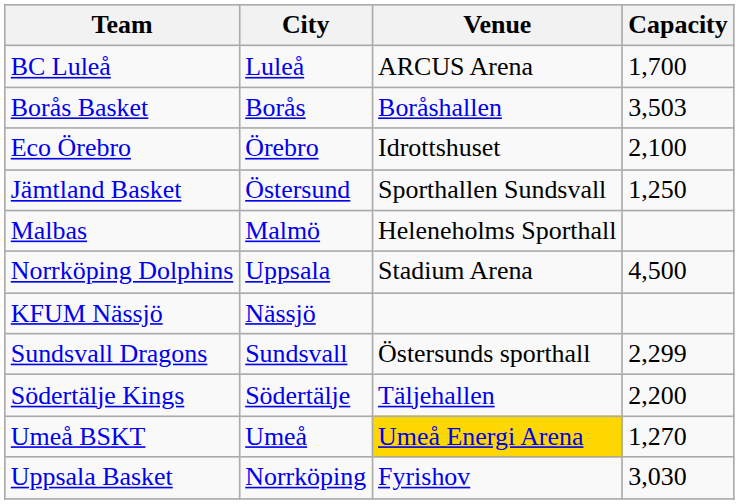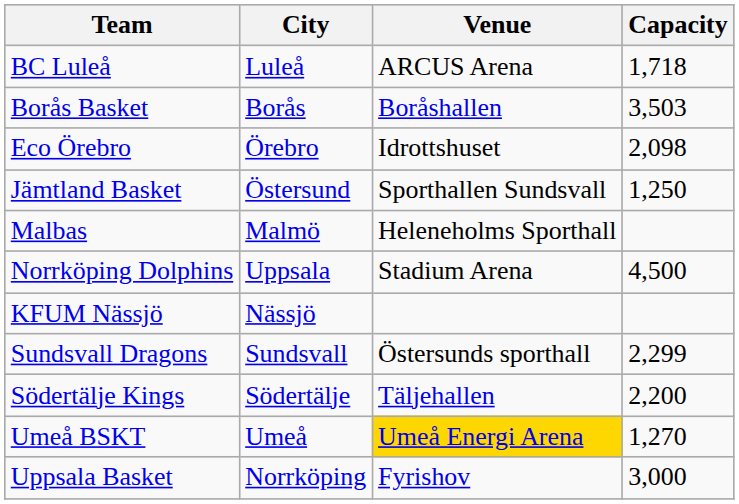 <table class="wikitable sortable">
 <tr>
 <th>Team</th>
 <th>City</th>
 <th>Venue</th>
 <th>Capacity</th>
 </tr>
 <tr>
 <td><a href='#'>BC Luleå</a></td>
 <td><a href='#'>Luleå</a></td>
 <td>ARCUS Arena</td>
-<td>1,700</td>
+<td>1,718</td>
 </tr>
 <tr>
 <td><a href='#'>Borås Basket</a></td>
 <td><a href='#'>Borås</a></td>
 <td><a href='#'>Boråshallen</a></td>
 <td>3,503</td>
 </tr>
 <tr>
 <td><a href='#'>Eco Örebro</a></td>
 <td><a href='#'>Örebro</a></td>
 <td>Idrottshuset</td>
-<td>2,100</td>
+<td>2,098</td>
 </tr>
 <tr>
 <td><a href='#'>Jämtland Basket</a></td>
 <td><a href='#'>Östersund</a></td>
 <td>Sporthallen Sundsvall</td>
 <td>1,250</td>
 </tr>
 <tr>
 <td><a href='#'>Malbas</a></td>
 <td><a href='#'>Malmö</a></td>
 <td>Heleneholms Sporthall</td>
 <td></td>
 </tr>
 <tr>
 <td><a href='#'>Norrköping Dolphins</a></td>
 <td><a href='#'>Uppsala</a></td>
 <td>Stadium Arena</td>
 <td>4,500</td>
 </tr>
 <tr>
 <td><a href='#'>KFUM Nässjö</a></td>
 <td><a href='#'>Nässjö</a></td>
 <td></td>
 <td></td>
 </tr>
 <tr>
 <td><a href='#'>Sundsvall Dragons</a></td>
 <td><a href='#'>Sundsvall</a></td>
 <td>Östersunds sporthall</td>
 <td>2,299</td>
 </tr>
 <tr>
 <td><a href='#'>Södertälje Kings</a></td>
 <td><a href='#'>Södertälje</a></td>
 <td><a href='#'>Täljehallen</a></td>
 <td>2,200</td>
 </tr>
 <tr>
 <td><a href='#'>Umeå BSKT</a></td>
 <td><a href='#'>Umeå</a></td>
 <td style="background: gold;"><a href='#'>Umeå Energi Arena</a></td>
 <td>1,270</td>
 </tr>
 <tr>
 <td><a href='#'>Uppsala Basket</a></td>
 <td><a href='#'>Norrköping</a></td>
 <td><a href='#'>Fyrishov</a></td>
-<td>3,030</td>
+<td>3,000</td>
 </tr>
 </table>
